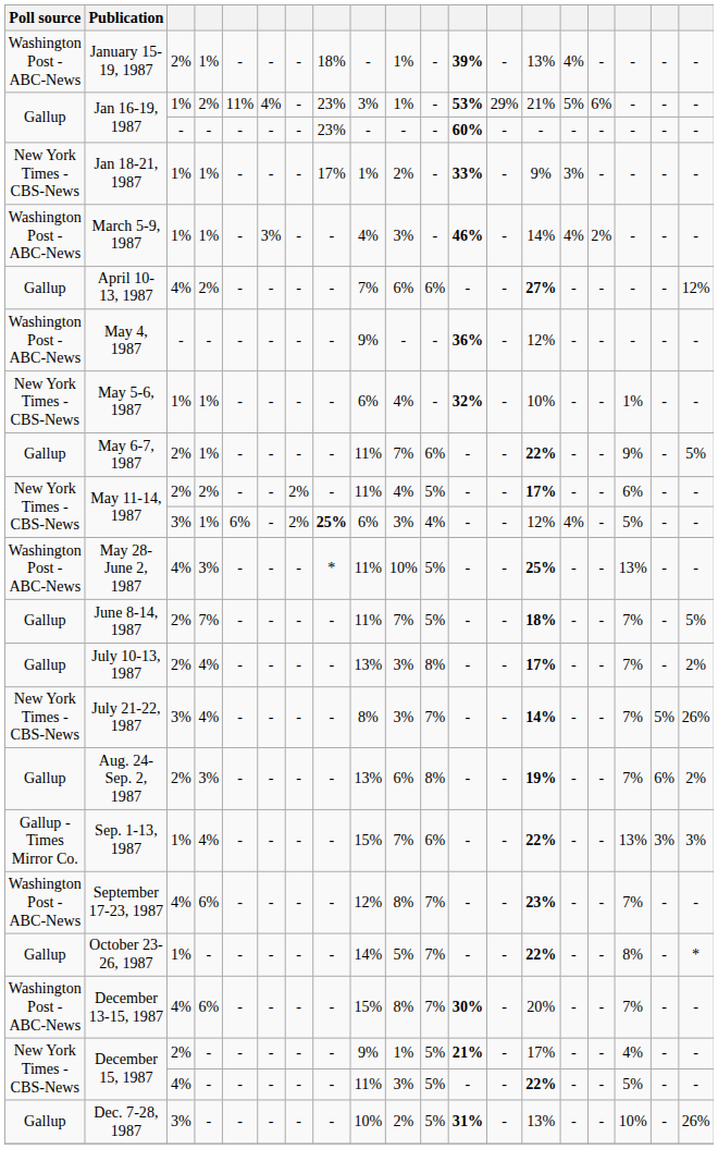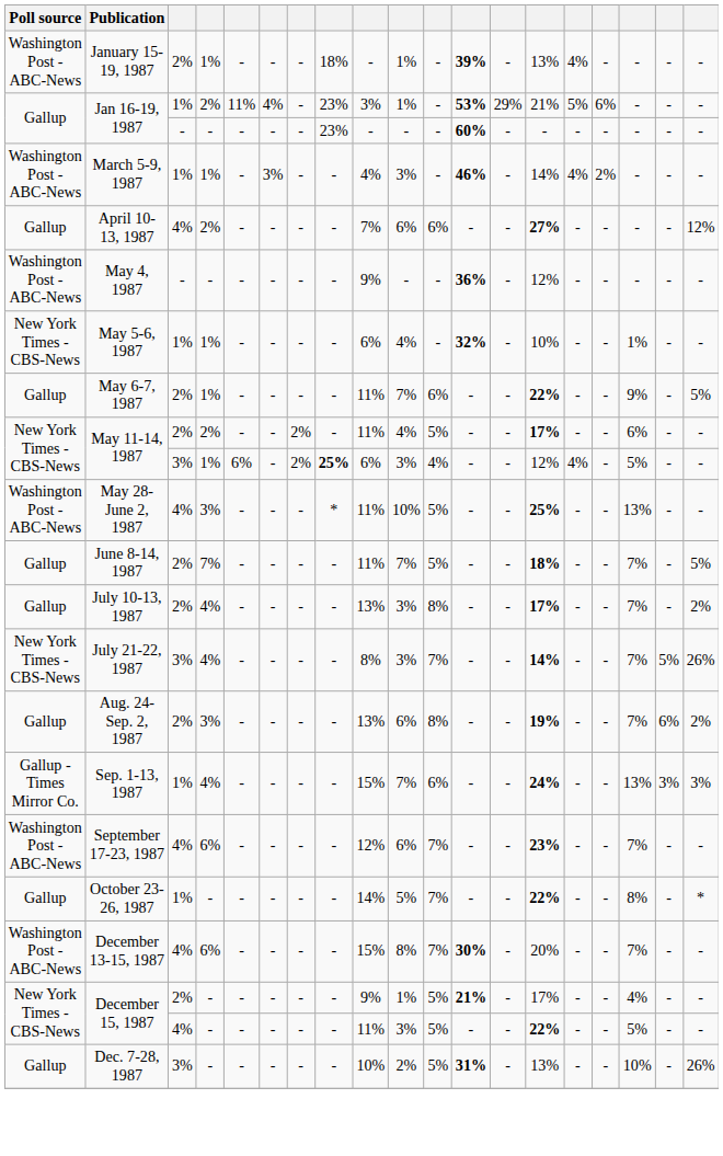 <table class="wikitable" style="font-size:90%;text-align:center;">
 <tr>
 <th>Poll source</th>
 <th style="width:120px;">Publication</th>
 <th></th>
 <th></th>
 <th></th>
 <th></th>
 <th></th>
 <th></th>
 <th></th>
 <th></th>
 <th></th>
 <th></th>
 <th></th>
 <th></th>
 <th></th>
 <th></th>
 <th></th>
 <th></th>
 <th></th>
 </tr>
 <tr>
 <td>Washington Post - ABC-News</td>
 <td>January 15-19, 1987</td>
 <td>2%</td>
 <td>1%</td>
 <td>-</td>
 <td>-</td>
 <td>-</td>
 <td>18%</td>
 <td>-</td>
 <td>1%</td>
 <td>-</td>
 <td><strong>39%</strong></td>
 <td>-</td>
 <td>13%</td>
 <td>4%</td>
 <td>-</td>
 <td>-</td>
 <td>-</td>
 <td>-</td>
 </tr>
 <tr>
 <td rowspan=2>Gallup</td>
 <td rowspan=2>Jan 16-19, 1987</td>
 <td>1%</td>
 <td>2%</td>
 <td>11%</td>
 <td>4%</td>
 <td>-</td>
 <td>23%</td>
 <td>3%</td>
 <td>1%</td>
 <td>-</td>
 <td><strong>53%</strong></td>
 <td>29%</td>
 <td>21%</td>
 <td>5%</td>
 <td>6%</td>
 <td>-</td>
 <td>-</td>
 <td>-</td>
 </tr>
 <tr>
 <td>-</td>
 <td>-</td>
 <td>-</td>
 <td>-</td>
 <td>-</td>
 <td>23%</td>
 <td>-</td>
 <td>-</td>
 <td>-</td>
 <td><strong>60%</strong></td>
 <td>-</td>
 <td>-</td>
 <td>-</td>
-<td>-</td>
-<td>-</td>
-<td>-</td>
-<td>-</td>
-</tr>
-<tr>
-<td>New York Times - CBS-News</td>
-<td>Jan 18-21, 1987</td>
-<td>1%</td>
-<td>1%</td>
-<td>-</td>
-<td>-</td>
-<td>-</td>
-<td>17%</td>
-<td>1%</td>
-<td>2%</td>
-<td>-</td>
-<td><strong>33%</strong></td>
-<td>-</td>
-<td>9%</td>
-<td>3%</td>
 <td>-</td>
 <td>-</td>
 <td>-</td>
 <td>-</td>
 </tr>
 <tr>
 <td>Washington Post - ABC-News</td>
 <td>March 5-9, 1987</td>
 <td>1%</td>
 <td>1%</td>
 <td>-</td>
 <td>3%</td>
 <td>-</td>
 <td>-</td>
 <td>4%</td>
 <td>3%</td>
 <td>-</td>
 <td><strong>46%</strong></td>
 <td>-</td>
 <td>14%</td>
 <td>4%</td>
 <td>2%</td>
 <td>-</td>
 <td>-</td>
 <td>-</td>
 </tr>
 <tr>
 <td>Gallup</td>
 <td>April 10-13, 1987</td>
 <td>4%</td>
 <td>2%</td>
 <td>-</td>
 <td>-</td>
 <td>-</td>
 <td>-</td>
 <td>7%</td>
 <td>6%</td>
 <td>6%</td>
 <td>-</td>
 <td>-</td>
 <td><strong>27%</strong></td>
 <td>-</td>
 <td>-</td>
 <td>-</td>
 <td>-</td>
 <td>12%</td>
 </tr>
 <tr>
 <td>Washington Post - ABC-News</td>
 <td>May 4, 1987</td>
 <td>-</td>
 <td>-</td>
 <td>-</td>
 <td>-</td>
 <td>-</td>
 <td>-</td>
 <td>9%</td>
 <td>-</td>
 <td>-</td>
 <td><strong>36%</strong></td>
 <td>-</td>
 <td>12%</td>
 <td>-</td>
 <td>-</td>
 <td>-</td>
 <td>-</td>
 <td>-</td>
 </tr>
 <tr>
 <td>New York Times - CBS-News</td>
 <td>May 5-6, 1987</td>
 <td>1%</td>
 <td>1%</td>
 <td>-</td>
 <td>-</td>
 <td>-</td>
 <td>-</td>
 <td>6%</td>
 <td>4%</td>
 <td>-</td>
 <td><strong>32%</strong></td>
 <td>-</td>
 <td>10%</td>
 <td>-</td>
 <td>-</td>
 <td>1%</td>
 <td>-</td>
 <td>-</td>
 </tr>
 <tr>
 <td>Gallup</td>
 <td>May 6-7, 1987</td>
 <td>2%</td>
 <td>1%</td>
 <td>-</td>
 <td>-</td>
 <td>-</td>
 <td>-</td>
 <td>11%</td>
 <td>7%</td>
 <td>6%</td>
 <td>-</td>
 <td>-</td>
 <td><strong>22%</strong></td>
 <td>-</td>
 <td>-</td>
 <td>9%</td>
 <td>-</td>
 <td>5%</td>
 </tr>
 <tr>
 <td rowspan=2>New York Times - CBS-News</td>
 <td rowspan=2>May 11-14, 1987</td>
 <td>2%</td>
 <td>2%</td>
 <td>-</td>
 <td>-</td>
 <td>2%</td>
 <td>-</td>
 <td>11%</td>
 <td>4%</td>
 <td>5%</td>
 <td>-</td>
 <td>-</td>
 <td><strong>17%</strong></td>
 <td>-</td>
 <td>-</td>
 <td>6%</td>
 <td>-</td>
 <td>-</td>
 </tr>
 <tr>
 <td>3%</td>
 <td>1%</td>
 <td>6%</td>
 <td>-</td>
 <td>2%</td>
 <td><strong>25%</strong></td>
 <td>6%</td>
 <td>3%</td>
 <td>4%</td>
 <td>-</td>
 <td>-</td>
 <td>12%</td>
 <td>4%</td>
 <td>-</td>
 <td>5%</td>
 <td>-</td>
 <td>-</td>
 </tr>
 <tr>
 <td>Washington Post - ABC-News</td>
 <td>May 28-June 2, 1987</td>
 <td>4%</td>
 <td>3%</td>
 <td>-</td>
 <td>-</td>
 <td>-</td>
 <td>*</td>
 <td>11%</td>
 <td>10%</td>
 <td>5%</td>
 <td>-</td>
 <td>-</td>
 <td><strong>25%</strong></td>
 <td>-</td>
 <td>-</td>
 <td>13%</td>
 <td>-</td>
 <td>-</td>
 </tr>
 <tr>
 <td>Gallup</td>
 <td>June 8-14, 1987</td>
 <td>2%</td>
 <td>7%</td>
 <td>-</td>
 <td>-</td>
 <td>-</td>
 <td>-</td>
 <td>11%</td>
 <td>7%</td>
 <td>5%</td>
 <td>-</td>
 <td>-</td>
 <td><strong>18%</strong></td>
 <td>-</td>
 <td>-</td>
 <td>7%</td>
 <td>-</td>
 <td>5%</td>
 </tr>
 <tr>
 <td>Gallup</td>
 <td>July 10-13, 1987</td>
 <td>2%</td>
 <td>4%</td>
 <td>-</td>
 <td>-</td>
 <td>-</td>
 <td>-</td>
 <td>13%</td>
 <td>3%</td>
 <td>8%</td>
 <td>-</td>
 <td>-</td>
 <td><strong>17%</strong></td>
 <td>-</td>
 <td>-</td>
 <td>7%</td>
 <td>-</td>
 <td>2%</td>
 </tr>
 <tr>
 <td>New York Times - CBS-News</td>
 <td>July 21-22, 1987</td>
 <td>3%</td>
 <td>4%</td>
 <td>-</td>
 <td>-</td>
 <td>-</td>
 <td>-</td>
 <td>8%</td>
 <td>3%</td>
 <td>7%</td>
 <td>-</td>
 <td>-</td>
 <td><strong>14%</strong></td>
 <td>-</td>
 <td>-</td>
 <td>7%</td>
 <td>5%</td>
 <td>26%</td>
 </tr>
 <tr>
 <td>Gallup</td>
 <td>Aug. 24-Sep. 2, 1987</td>
 <td>2%</td>
 <td>3%</td>
 <td>-</td>
 <td>-</td>
 <td>-</td>
 <td>-</td>
 <td>13%</td>
 <td>6%</td>
 <td>8%</td>
 <td>-</td>
 <td>-</td>
 <td><strong>19%</strong></td>
 <td>-</td>
 <td>-</td>
 <td>7%</td>
 <td>6%</td>
 <td>2%</td>
 </tr>
 <tr>
 <td>Gallup - Times Mirror Co.</td>
 <td>Sep. 1-13, 1987</td>
 <td>1%</td>
 <td>4%</td>
 <td>-</td>
 <td>-</td>
 <td>-</td>
 <td>-</td>
 <td>15%</td>
 <td>7%</td>
 <td>6%</td>
 <td>-</td>
 <td>-</td>
-<td><strong>22%</strong></td>
+<td><strong>24%</strong></td>
 <td>-</td>
 <td>-</td>
 <td>13%</td>
 <td>3%</td>
 <td>3%</td>
 </tr>
 <tr>
 <td>Washington Post - ABC-News</td>
 <td>September 17-23, 1987</td>
 <td>4%</td>
 <td>6%</td>
 <td>-</td>
 <td>-</td>
 <td>-</td>
 <td>-</td>
 <td>12%</td>
-<td>8%</td>
+<td>6%</td>
 <td>7%</td>
 <td>-</td>
 <td>-</td>
 <td><strong>23%</strong></td>
 <td>-</td>
 <td>-</td>
 <td>7%</td>
 <td>-</td>
 <td>-</td>
 </tr>
 <tr>
 <td>Gallup</td>
 <td>October 23-26, 1987</td>
 <td>1%</td>
 <td>-</td>
 <td>-</td>
 <td>-</td>
 <td>-</td>
 <td>-</td>
 <td>14%</td>
 <td>5%</td>
 <td>7%</td>
 <td>-</td>
 <td>-</td>
 <td><strong>22%</strong></td>
 <td>-</td>
 <td>-</td>
 <td>8%</td>
 <td>-</td>
 <td>*</td>
 </tr>
 <tr>
 <td>Washington Post - ABC-News</td>
 <td>December 13-15, 1987</td>
 <td>4%</td>
 <td>6%</td>
 <td>-</td>
 <td>-</td>
 <td>-</td>
 <td>-</td>
 <td>15%</td>
 <td>8%</td>
 <td>7%</td>
 <td><strong>30%</strong></td>
 <td>-</td>
 <td>20%</td>
 <td>-</td>
 <td>-</td>
 <td>7%</td>
 <td>-</td>
 <td>-</td>
 </tr>
 <tr>
 <td rowspan=2>New York Times - CBS-News</td>
 <td rowspan=2>December 15, 1987</td>
 <td>2%</td>
 <td>-</td>
 <td>-</td>
 <td>-</td>
 <td>-</td>
 <td>-</td>
 <td>9%</td>
 <td>1%</td>
 <td>5%</td>
 <td><strong>21%</strong></td>
 <td>-</td>
 <td>17%</td>
 <td>-</td>
 <td>-</td>
 <td>4%</td>
 <td>-</td>
 <td>-</td>
 </tr>
 <tr>
 <td>4%</td>
 <td>-</td>
 <td>-</td>
 <td>-</td>
 <td>-</td>
 <td>-</td>
 <td>11%</td>
 <td>3%</td>
 <td>5%</td>
 <td>-</td>
 <td>-</td>
 <td><strong>22%</strong></td>
 <td>-</td>
 <td>-</td>
 <td>5%</td>
 <td>-</td>
 <td>-</td>
 </tr>
 <tr>
 <td>Gallup</td>
 <td>Dec. 7-28, 1987</td>
 <td>3%</td>
 <td>-</td>
 <td>-</td>
 <td>-</td>
 <td>-</td>
 <td>-</td>
 <td>10%</td>
 <td>2%</td>
 <td>5%</td>
 <td><strong>31%</strong></td>
 <td>-</td>
 <td>13%</td>
 <td>-</td>
 <td>-</td>
 <td>10%</td>
 <td>-</td>
 <td>26%</td>
 </tr>
 <tr>
 </tr>
 </table>
